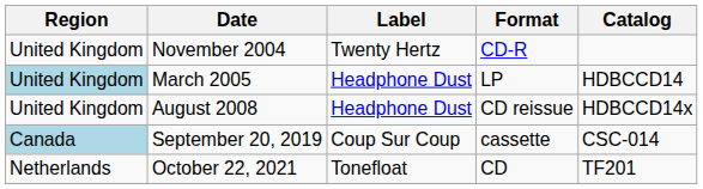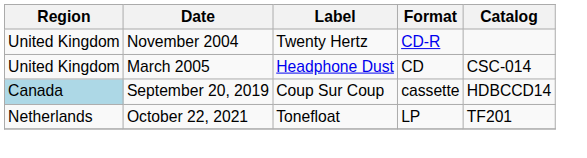 <table class="wikitable">
 <tr>
 <th>Region</th>
 <th>Date</th>
 <th>Label</th>
 <th>Format</th>
 <th>Catalog</th>
 </tr>
 <tr>
 <td>United Kingdom</td>
 <td>November 2004</td>
 <td>Twenty Hertz</td>
 <td><a href='#'>CD-R</a></td>
 <td></td>
 </tr>
 <tr>
-<td style="background: lightblue;">United Kingdom</td>
+<td>United Kingdom</td>
 <td>March 2005</td>
 <td><a href='#'>Headphone Dust</a></td>
-<td>LP</td>
-<td>HDBCCD14</td>
-</tr>
-<tr>
-<td>United Kingdom</td>
-<td>August 2008</td>
-<td><a href='#'>Headphone Dust</a></td>
-<td>CD reissue</td>
-<td>HDBCCD14x</td>
+<td>CD</td>
+<td>CSC-014</td>
 </tr>
 <tr>
 <td style="background: lightblue;">Canada</td>
 <td>September 20, 2019</td>
 <td>Coup Sur Coup</td>
 <td>cassette</td>
-<td>CSC-014</td>
+<td>HDBCCD14</td>
 </tr>
 <tr>
 <td>Netherlands</td>
 <td>October 22, 2021</td>
 <td>Tonefloat</td>
-<td>CD</td>
+<td>LP</td>
 <td>TF201</td>
 </tr>
 <tr>
 </tr>
 </table>
